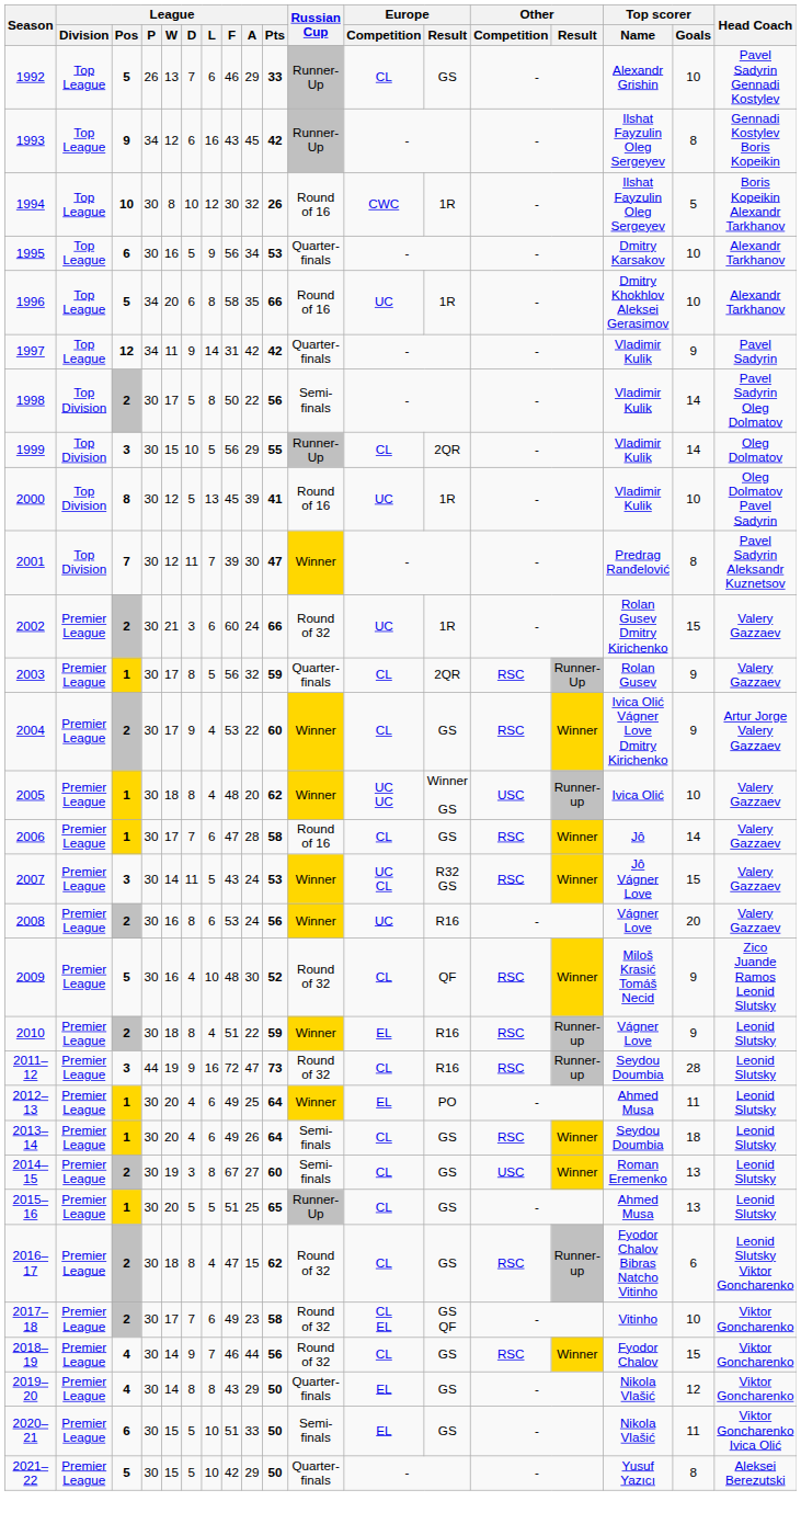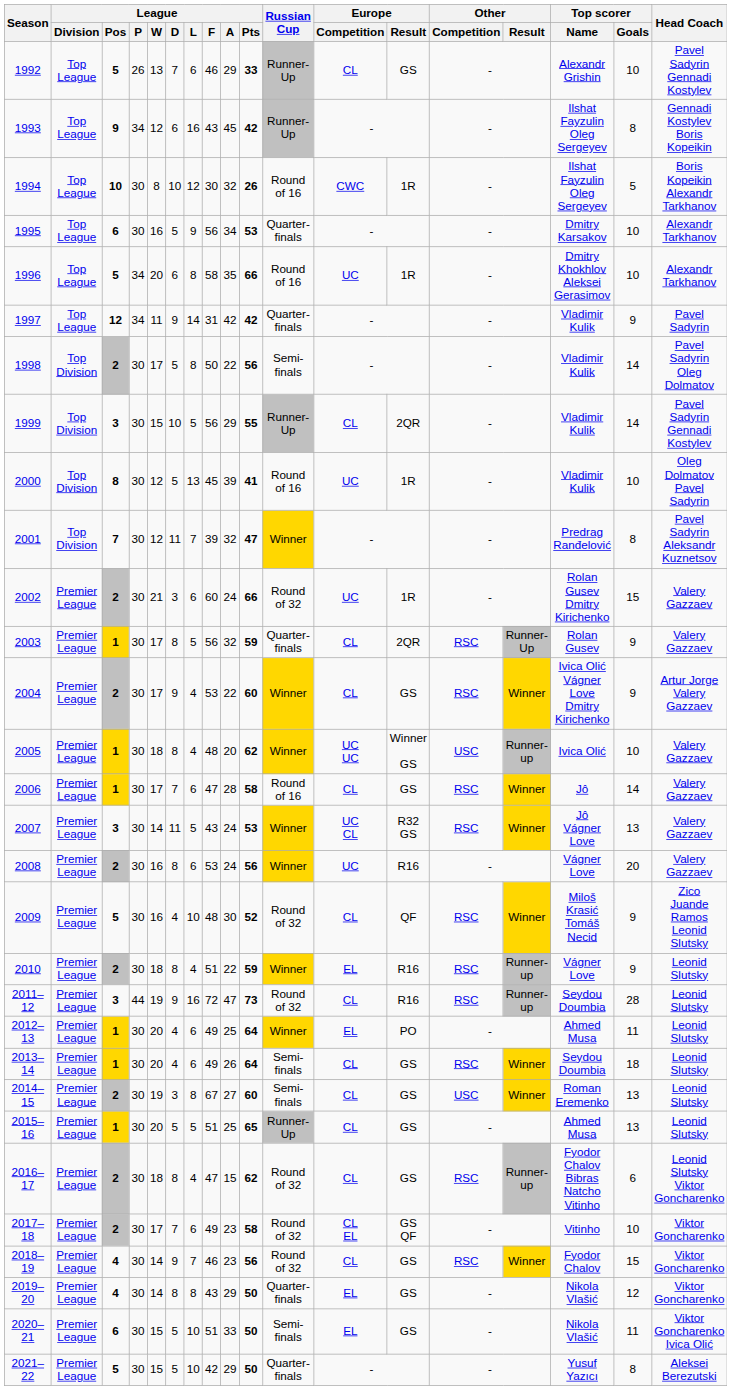 <table class="wikitable" style="text-align:center" width=100%>
 <tr>
 <th rowspan=2>Season</th>
 <th colspan=9>League</th>
 <th rowspan=2><a href='#'>Russian Cup</a></th>
 <th colspan=2>Europe</th>
 <th colspan=2>Other</th>
 <th colspan=2>Top scorer</th>
 <th rowspan=2>Head Coach</th>
 </tr>
 <tr>
 <th width=7%>Division</th>
 <th width=3%>Pos</th>
 <th width=3%>P</th>
 <th width=3%>W</th>
 <th width=3%>D</th>
 <th width=3%>L</th>
 <th width=3%>F</th>
 <th width=3%>A</th>
 <th width=3%>Pts</th>
 <th>Competition</th>
 <th>Result</th>
 <th>Competition</th>
 <th>Result</th>
 <th>Name</th>
 <th>Goals</th>
 </tr>
 <tr>
 <td align=center><a href='#'>1992</a></td>
 <td align=center><a href='#'>Top League</a></td>
 <td align=center><strong>5</strong></td>
 <td align=center>26</td>
 <td align=center>13</td>
 <td align=center>7</td>
 <td align=center>6</td>
 <td align=center>46</td>
 <td align=center>29</td>
 <td align=center><strong>33</strong></td>
 <td style="text-align:center; background:silver;">Runner-Up</td>
 <td align=center><a href='#'>CL</a></td>
 <td align=center>GS</td>
 <td colspan=2 align=center>-</td>
 <td align=center> <a href='#'>Alexandr Grishin</a></td>
 <td align=center>10</td>
 <td align=center> <a href='#'>Pavel Sadyrin</a> <br>  <a href='#'>Gennadi Kostylev</a></td>
 </tr>
 <tr>
 <td align=center><a href='#'>1993</a></td>
 <td align=center><a href='#'>Top League</a></td>
 <td align=center><strong>9</strong></td>
 <td align=center>34</td>
 <td align=center>12</td>
 <td align=center>6</td>
 <td align=center>16</td>
 <td align=center>43</td>
 <td align=center>45</td>
 <td align=center><strong>42</strong></td>
 <td style="text-align:center; background:silver;">Runner-Up</td>
 <td colspan=2 align=center>-</td>
 <td colspan=2 align=center>-</td>
 <td align=center> <a href='#'>Ilshat Fayzulin</a> <br>  <a href='#'>Oleg Sergeyev</a></td>
 <td align=center>8</td>
 <td align=center> <a href='#'>Gennadi Kostylev</a> <br>  <a href='#'>Boris Kopeikin</a></td>
 </tr>
 <tr>
 <td align=center><a href='#'>1994</a></td>
 <td align=center><a href='#'>Top League</a></td>
 <td align=center><strong>10</strong></td>
 <td align=center>30</td>
 <td align=center>8</td>
 <td align=center>10</td>
 <td align=center>12</td>
 <td align=center>30</td>
 <td align=center>32</td>
 <td align=center><strong>26</strong></td>
 <td align=center>Round of 16</td>
 <td align=center><a href='#'>CWC</a></td>
 <td align=center>1R</td>
 <td colspan=2 align=center>-</td>
 <td align=center> <a href='#'>Ilshat Fayzulin</a> <br>  <a href='#'>Oleg Sergeyev</a></td>
 <td align=center>5</td>
 <td align=center> <a href='#'>Boris Kopeikin</a> <br>  <a href='#'>Alexandr Tarkhanov</a></td>
 </tr>
 <tr>
 <td align=center><a href='#'>1995</a></td>
 <td align=center><a href='#'>Top League</a></td>
 <td align=center><strong>6</strong></td>
 <td align=center>30</td>
 <td align=center>16</td>
 <td align=center>5</td>
 <td align=center>9</td>
 <td align=center>56</td>
 <td align=center>34</td>
 <td align=center><strong>53</strong></td>
 <td align=center>Quarter-finals</td>
 <td colspan=2 align=center>-</td>
 <td colspan=2 align=center>-</td>
 <td align=center> <a href='#'>Dmitry Karsakov</a></td>
 <td align=center>10</td>
 <td align=center> <a href='#'>Alexandr Tarkhanov</a></td>
 </tr>
 <tr>
 <td align=center><a href='#'>1996</a></td>
 <td align=center><a href='#'>Top League</a></td>
 <td align=center><strong>5</strong></td>
 <td align=center>34</td>
 <td align=center>20</td>
 <td align=center>6</td>
 <td align=center>8</td>
 <td align=center>58</td>
 <td align=center>35</td>
 <td align=center><strong>66</strong></td>
 <td align=center>Round of 16</td>
 <td align=center><a href='#'>UC</a></td>
 <td align=center>1R</td>
 <td colspan=2 align=center>-</td>
 <td align=center> <a href='#'>Dmitry Khokhlov</a> <br>  <a href='#'>Aleksei Gerasimov</a></td>
 <td align=center>10</td>
 <td align=center> <a href='#'>Alexandr Tarkhanov</a></td>
 </tr>
 <tr>
 <td align=center><a href='#'>1997</a></td>
 <td align=center><a href='#'>Top League</a></td>
 <td align=center><strong>12</strong></td>
 <td align=center>34</td>
 <td align=center>11</td>
 <td align=center>9</td>
 <td align=center>14</td>
 <td align=center>31</td>
 <td align=center>42</td>
 <td align=center><strong>42</strong></td>
 <td align=center>Quarter-finals</td>
 <td colspan=2 align=center>-</td>
 <td colspan=2 align=center>-</td>
 <td align=center> <a href='#'>Vladimir Kulik</a></td>
 <td align=center>9</td>
 <td align=center> <a href='#'>Pavel Sadyrin</a></td>
 </tr>
 <tr>
 <td align=center><a href='#'>1998</a></td>
 <td align=center><a href='#'>Top Division</a></td>
 <td style="text-align:center; background:silver;"><strong>2</strong></td>
 <td align=center>30</td>
 <td align=center>17</td>
 <td align=center>5</td>
 <td align=center>8</td>
 <td align=center>50</td>
 <td align=center>22</td>
 <td align=center><strong>56</strong></td>
 <td style="text-align:center; background:bronze;">Semi-finals</td>
 <td colspan=2 align=center>-</td>
 <td colspan=2 align=center>-</td>
 <td align=center> <a href='#'>Vladimir Kulik</a></td>
 <td align=center>14</td>
 <td align=center> <a href='#'>Pavel Sadyrin</a> <br>  <a href='#'>Oleg Dolmatov</a></td>
 </tr>
 <tr>
 <td align=center><a href='#'>1999</a></td>
 <td align=center><a href='#'>Top Division</a></td>
 <td style="text-align:center; background:bronze;"><strong>3</strong></td>
 <td align=center>30</td>
 <td align=center>15</td>
 <td align=center>10</td>
 <td align=center>5</td>
 <td align=center>56</td>
 <td align=center>29</td>
 <td align=center><strong>55</strong></td>
 <td style="text-align:center; background:silver;">Runner-Up</td>
 <td align=center><a href='#'>CL</a></td>
 <td align=center>2QR</td>
 <td colspan=2 align=center>-</td>
 <td align=center> <a href='#'>Vladimir Kulik</a></td>
 <td align=center>14</td>
-<td align=center> <a href='#'>Oleg Dolmatov</a></td>
+<td align=center> <a href='#'>Pavel Sadyrin</a> <br>  <a href='#'>Gennadi Kostylev</a></td>
 </tr>
 <tr>
 <td align=center><a href='#'>2000</a></td>
 <td align=center><a href='#'>Top Division</a></td>
 <td align=center><strong>8</strong></td>
 <td align=center>30</td>
 <td align=center>12</td>
 <td align=center>5</td>
 <td align=center>13</td>
 <td align=center>45</td>
 <td align=center>39</td>
 <td align=center><strong>41</strong></td>
 <td align=center>Round of 16</td>
 <td align=center><a href='#'>UC</a></td>
 <td align=center>1R</td>
 <td colspan=2 align=center>-</td>
 <td align=center> <a href='#'>Vladimir Kulik</a></td>
 <td align=center>10</td>
 <td align=center> <a href='#'>Oleg Dolmatov</a> <br>  <a href='#'>Pavel Sadyrin</a></td>
 </tr>
 <tr>
 <td align=center><a href='#'>2001</a></td>
 <td align=center><a href='#'>Top Division</a></td>
 <td align=center><strong>7</strong></td>
 <td align=center>30</td>
 <td align=center>12</td>
 <td align=center>11</td>
 <td align=center>7</td>
 <td align=center>39</td>
-<td align=center>30</td>
+<td align=center>32</td>
 <td align=center><strong>47</strong></td>
 <td style="text-align:center; background:gold;">Winner</td>
 <td colspan=2 align=center>-</td>
 <td colspan=2 align=center>-</td>
 <td align=center> <a href='#'>Predrag Ranđelović</a></td>
 <td align=center>8</td>
 <td align=center> <a href='#'>Pavel Sadyrin</a> <br>  <a href='#'>Aleksandr Kuznetsov</a></td>
 </tr>
 <tr>
 <td align=center><a href='#'>2002</a></td>
 <td align=center><a href='#'>Premier League</a></td>
 <td style="text-align:center; background:silver;"><strong>2</strong></td>
 <td align=center>30</td>
 <td align=center>21</td>
 <td align=center>3</td>
 <td align=center>6</td>
 <td align=center>60</td>
 <td align=center>24</td>
 <td align=center><strong>66</strong></td>
 <td align=center>Round of 32</td>
 <td align=center><a href='#'>UC</a></td>
 <td align=center>1R</td>
 <td colspan=2 align=center>-</td>
 <td align=center> <a href='#'>Rolan Gusev</a> <br>  <a href='#'>Dmitry Kirichenko</a></td>
 <td align=center>15</td>
 <td align=center> <a href='#'>Valery Gazzaev</a></td>
 </tr>
 <tr>
 <td align=center><a href='#'>2003</a></td>
 <td align=center><a href='#'>Premier League</a></td>
 <td style="text-align:center; background:gold;"><strong>1</strong></td>
 <td align=center>30</td>
 <td align=center>17</td>
 <td align=center>8</td>
 <td align=center>5</td>
 <td align=center>56</td>
 <td align=center>32</td>
 <td align=center><strong>59</strong></td>
 <td align=center>Quarter-finals</td>
 <td align=center><a href='#'>CL</a></td>
 <td align=center>2QR</td>
 <td align=center><a href='#'>RSC</a></td>
 <td style="text-align:center; background:silver;">Runner-Up</td>
 <td align=center> <a href='#'>Rolan Gusev</a></td>
 <td align=center>9</td>
 <td align=center> <a href='#'>Valery Gazzaev</a></td>
 </tr>
 <tr>
 <td align=center><a href='#'>2004</a></td>
 <td align=center><a href='#'>Premier League</a></td>
 <td style="text-align:center; background:silver;"><strong>2</strong></td>
 <td align=center>30</td>
 <td align=center>17</td>
 <td align=center>9</td>
 <td align=center>4</td>
 <td align=center>53</td>
 <td align=center>22</td>
 <td align=center><strong>60</strong></td>
 <td style="text-align:center; background:gold;">Winner</td>
 <td align=center><a href='#'>CL</a></td>
 <td align=center>GS</td>
 <td align=center><a href='#'>RSC</a></td>
 <td style="text-align:center; background:gold;">Winner</td>
 <td align=center> <a href='#'>Ivica Olić</a> <br>  <a href='#'>Vágner Love</a> <br>  <a href='#'>Dmitry Kirichenko</a></td>
 <td align=center>9</td>
 <td align=center> <a href='#'>Artur Jorge</a> <br>  <a href='#'>Valery Gazzaev</a></td>
 </tr>
 <tr>
 <td align=center><a href='#'>2005</a></td>
 <td align=center><a href='#'>Premier League</a></td>
 <td style="text-align:center; background:gold;"><strong>1</strong></td>
 <td align=center>30</td>
 <td align=center>18</td>
 <td align=center>8</td>
 <td align=center>4</td>
 <td align=center>48</td>
 <td align=center>20</td>
 <td align=center><strong>62</strong></td>
 <td style="text-align:center; background:gold;">Winner</td>
 <td align=center><a href='#'>UC</a> <br> <a href='#'>UC</a></td>
 <td><div>Winner</div> <br> GS</td>
 <td align=center><a href='#'>USC</a></td>
 <td style="text-align:center; background:silver;">Runner-up</td>
 <td align=center> <a href='#'>Ivica Olić</a></td>
 <td align=center>10</td>
 <td align=center> <a href='#'>Valery Gazzaev</a></td>
 </tr>
 <tr>
 <td align=center><a href='#'>2006</a></td>
 <td align=center><a href='#'>Premier League</a></td>
 <td style="text-align:center; background:gold;"><strong>1</strong></td>
 <td align=center>30</td>
 <td align=center>17</td>
 <td align=center>7</td>
 <td align=center>6</td>
 <td align=center>47</td>
 <td align=center>28</td>
 <td align=center><strong>58</strong></td>
 <td>Round of 16</td>
 <td align=center><a href='#'>CL</a></td>
 <td align=center>GS</td>
 <td align=center><a href='#'>RSC</a></td>
 <td style="text-align:center; background:gold;">Winner</td>
 <td align=center> <a href='#'>Jô</a></td>
 <td align=center>14</td>
 <td align=center> <a href='#'>Valery Gazzaev</a></td>
 </tr>
 <tr>
 <td align=center><a href='#'>2007</a></td>
 <td align=center><a href='#'>Premier League</a></td>
 <td style="text-align:center; background:bronze;"><strong>3</strong></td>
 <td align=center>30</td>
 <td align=center>14</td>
 <td align=center>11</td>
 <td align=center>5</td>
 <td align=center>43</td>
 <td align=center>24</td>
 <td align=center><strong>53</strong></td>
 <td style="text-align:center; background:gold;">Winner</td>
 <td align=center><a href='#'>UC</a> <br> <a href='#'>CL</a></td>
 <td align=center>R32 <br> GS</td>
 <td align=center><a href='#'>RSC</a></td>
 <td style="text-align:center; background:gold;">Winner</td>
 <td align=center> <a href='#'>Jô</a> <br>  <a href='#'>Vágner Love</a></td>
-<td align=center>15</td>
+<td align=center>13</td>
 <td align=center> <a href='#'>Valery Gazzaev</a></td>
 </tr>
 <tr>
 <td align=center><a href='#'>2008</a></td>
 <td align=center><a href='#'>Premier League</a></td>
 <td style="text-align:center; background:silver;"><strong>2</strong></td>
 <td align=center>30</td>
 <td align=center>16</td>
 <td align=center>8</td>
 <td align=center>6</td>
 <td align=center>53</td>
 <td align=center>24</td>
 <td align=center><strong>56</strong></td>
 <td style="text-align:center; background:gold;">Winner</td>
 <td align=center><a href='#'>UC</a></td>
 <td align=center>R16</td>
 <td colspan=2 align=center>-</td>
 <td align=center> <a href='#'>Vágner Love</a></td>
 <td align=center>20</td>
 <td align=center> <a href='#'>Valery Gazzaev</a></td>
 </tr>
 <tr>
 <td align=center><a href='#'>2009</a></td>
 <td align=center><a href='#'>Premier League</a></td>
 <td align=center><strong>5</strong></td>
 <td align=center>30</td>
 <td align=center>16</td>
 <td align=center>4</td>
 <td align=center>10</td>
 <td align=center>48</td>
 <td align=center>30</td>
 <td align=center><strong>52</strong></td>
 <td align=center>Round of 32</td>
 <td align=center><a href='#'>CL</a></td>
 <td align=center>QF</td>
 <td align=center><a href='#'>RSC</a></td>
 <td style="text-align:center; background:gold;">Winner</td>
 <td align=center> <a href='#'>Miloš Krasić</a> <br>  <a href='#'>Tomáš Necid</a></td>
 <td align=center>9</td>
 <td align=center> <a href='#'>Zico</a> <br>  <a href='#'>Juande Ramos</a> <br>  <a href='#'>Leonid Slutsky</a></td>
 </tr>
 <tr>
 <td align=center><a href='#'>2010</a></td>
 <td align=center><a href='#'>Premier League</a></td>
 <td style="text-align:center; background:silver;"><strong>2</strong></td>
 <td align=center>30</td>
 <td align=center>18</td>
 <td align=center>8</td>
 <td align=center>4</td>
 <td align=center>51</td>
 <td align=center>22</td>
 <td align=center><strong>59</strong></td>
 <td style="text-align:center; background:gold;">Winner</td>
 <td align=center><a href='#'>EL</a></td>
 <td align=center>R16</td>
 <td align=center><a href='#'>RSC</a></td>
 <td style="text-align:center; background:silver;">Runner-up</td>
 <td align=center> <a href='#'>Vágner Love</a></td>
 <td align=center>9</td>
 <td align=center> <a href='#'>Leonid Slutsky</a></td>
 </tr>
 <tr>
 <td align=center><a href='#'>2011–12</a></td>
 <td align=center><a href='#'>Premier League</a></td>
 <td style="text-align:center; background:bronze;"><strong>3</strong></td>
 <td align=center>44</td>
 <td align=center>19</td>
 <td align=center>9</td>
 <td align=center>16</td>
 <td align=center>72</td>
 <td align=center>47</td>
 <td align=center><strong>73</strong></td>
 <td align=center>Round of 32</td>
 <td align=center><a href='#'>CL</a></td>
 <td align=center>R16</td>
 <td align=center><a href='#'>RSC</a></td>
 <td style="text-align:center; background:silver;">Runner-up</td>
 <td align=center> <a href='#'>Seydou Doumbia</a></td>
 <td align=center>28</td>
 <td align=center> <a href='#'>Leonid Slutsky</a></td>
 </tr>
 <tr>
 <td align=center><a href='#'>2012–13</a></td>
 <td align=center><a href='#'>Premier League</a></td>
 <td style="text-align:center; background:gold;"><strong>1</strong></td>
 <td align=center>30</td>
 <td align=center>20</td>
 <td align=center>4</td>
 <td align=center>6</td>
 <td align=center>49</td>
 <td align=center>25</td>
 <td align=center><strong>64</strong></td>
 <td style="text-align:center; background:gold;">Winner</td>
 <td align=center><a href='#'>EL</a></td>
 <td align=center>PO</td>
 <td colspan=2 align=center>-</td>
 <td align=center> <a href='#'>Ahmed Musa</a></td>
 <td align=center>11</td>
 <td align=center> <a href='#'>Leonid Slutsky</a></td>
 </tr>
 <tr>
 <td align=center><a href='#'>2013–14</a></td>
 <td align=center><a href='#'>Premier League</a></td>
 <td style="text-align:center; background:gold;"><strong>1</strong></td>
 <td align=center>30</td>
 <td align=center>20</td>
 <td align=center>4</td>
 <td align=center>6</td>
 <td align=center>49</td>
 <td align=center>26</td>
 <td align=center><strong>64</strong></td>
 <td align=center>Semi-finals</td>
 <td align=center><a href='#'>CL</a></td>
 <td align=center>GS</td>
 <td align=center><a href='#'>RSC</a></td>
 <td style="text-align:center; background:gold;">Winner</td>
 <td align=center> <a href='#'>Seydou Doumbia</a></td>
 <td align=center>18</td>
 <td align=center> <a href='#'>Leonid Slutsky</a></td>
 </tr>
 <tr>
 <td align=center><a href='#'>2014–15</a></td>
 <td align=center><a href='#'>Premier League</a></td>
 <td style="text-align:center; background:silver;"><strong>2</strong></td>
 <td align=center>30</td>
 <td align=center>19</td>
 <td align=center>3</td>
 <td align=center>8</td>
 <td align=center>67</td>
 <td align=center>27</td>
 <td align=center><strong>60</strong></td>
 <td align=center>Semi-finals</td>
 <td align=center><a href='#'>CL</a></td>
 <td align=center>GS</td>
 <td align=center><a href='#'>USC</a></td>
 <td style="text-align:center; background:gold;">Winner</td>
 <td align=center> <a href='#'>Roman Eremenko</a></td>
 <td align=center>13</td>
 <td align=center> <a href='#'>Leonid Slutsky</a></td>
 </tr>
 <tr>
 <td align=center><a href='#'>2015–16</a></td>
 <td align=center><a href='#'>Premier League</a></td>
 <td style="text-align:center; background:gold;"><strong>1</strong></td>
 <td align=center>30</td>
 <td align=center>20</td>
 <td align=center>5</td>
 <td align=center>5</td>
 <td align=center>51</td>
 <td align=center>25</td>
 <td align=center><strong>65</strong></td>
 <td style="text-align:center; background:silver;">Runner-Up</td>
 <td align=center><a href='#'>CL</a></td>
 <td align=center>GS</td>
 <td colspan=2 align=center>-</td>
 <td align=center> <a href='#'>Ahmed Musa</a></td>
 <td align=center>13</td>
 <td align=center> <a href='#'>Leonid Slutsky</a></td>
 </tr>
 <tr>
 <td align=center><a href='#'>2016–17</a></td>
 <td align=center><a href='#'>Premier League</a></td>
 <td style="text-align:center; background:silver;"><strong>2</strong></td>
 <td align=center>30</td>
 <td align=center>18</td>
 <td align=center>8</td>
 <td align=center>4</td>
 <td align=center>47</td>
 <td align=center>15</td>
 <td align=center><strong>62</strong></td>
 <td align=center>Round of 32</td>
 <td align=center><a href='#'>CL</a></td>
 <td align=center>GS</td>
 <td align=center><a href='#'>RSC</a></td>
 <td style="text-align:center; background:silver;">Runner-up</td>
 <td align=center> <a href='#'>Fyodor Chalov</a> <br>  <a href='#'>Bibras Natcho</a> <br>  <a href='#'>Vitinho</a></td>
 <td align=center>6</td>
 <td align=center> <a href='#'>Leonid Slutsky</a> <br>  <a href='#'>Viktor Goncharenko</a></td>
 </tr>
 <tr>
 <td align=center><a href='#'>2017–18</a></td>
 <td align=center><a href='#'>Premier League</a></td>
 <td style="text-align:center; background:silver;"><strong>2</strong></td>
 <td align=center>30</td>
 <td align=center>17</td>
 <td align=center>7</td>
 <td align=center>6</td>
 <td align=center>49</td>
 <td align=center>23</td>
 <td align=center><strong>58</strong></td>
 <td align=center>Round of 32</td>
 <td align=center><a href='#'>CL</a> <br> <a href='#'>EL</a></td>
 <td align=center>GS <br> QF</td>
 <td colspan=2 align=center>-</td>
 <td align=center> <a href='#'>Vitinho</a></td>
 <td align=center>10</td>
 <td align=center> <a href='#'>Viktor Goncharenko</a></td>
 </tr>
 <tr>
 <td align=center><a href='#'>2018–19</a></td>
 <td align=center><a href='#'>Premier League</a></td>
 <td align=center><strong>4</strong></td>
 <td align=center>30</td>
 <td align=center>14</td>
 <td align=center>9</td>
 <td align=center>7</td>
 <td align=center>46</td>
-<td align=center>44</td>
+<td align=center>23</td>
 <td align=center><strong>56</strong></td>
 <td align=center>Round of 32</td>
 <td align=center><a href='#'>CL</a></td>
 <td align=center>GS</td>
 <td align=center><a href='#'>RSC</a></td>
 <td style="text-align:center; background:gold;">Winner</td>
 <td align=center> <a href='#'>Fyodor Chalov</a></td>
 <td align=center>15</td>
 <td align=center> <a href='#'>Viktor Goncharenko</a></td>
 </tr>
 <tr>
 <td align=center><a href='#'>2019–20</a></td>
 <td align=center><a href='#'>Premier League</a></td>
 <td align=center><strong>4</strong></td>
 <td align=center>30</td>
 <td align=center>14</td>
 <td align=center>8</td>
 <td align=center>8</td>
 <td align=center>43</td>
 <td align=center>29</td>
 <td align=center><strong>50</strong></td>
 <td align=center>Quarter-finals</td>
 <td align=center><a href='#'>EL</a></td>
 <td align=center>GS</td>
 <td colspan=2 align=center>-</td>
 <td align=center> <a href='#'>Nikola Vlašić</a></td>
 <td align=center>12</td>
 <td align=center> <a href='#'>Viktor Goncharenko</a></td>
 </tr>
 <tr>
 <td align=center><a href='#'>2020–21</a></td>
 <td align=center><a href='#'>Premier League</a></td>
 <td align=center><strong>6</strong></td>
 <td align=center>30</td>
 <td align=center>15</td>
 <td align=center>5</td>
 <td align=center>10</td>
 <td align=center>51</td>
 <td align=center>33</td>
 <td align=center><strong>50</strong></td>
 <td align=center>Semi-finals</td>
 <td align=center><a href='#'>EL</a></td>
 <td align=center>GS</td>
 <td colspan=2 align=center>-</td>
 <td align=center> <a href='#'>Nikola Vlašić</a></td>
 <td align=center>11</td>
 <td align=center> <a href='#'>Viktor Goncharenko</a> <br>  <a href='#'>Ivica Olić</a></td>
 </tr>
 <tr>
 <td align=center><a href='#'>2021–22</a></td>
 <td align=center><a href='#'>Premier League</a></td>
 <td align=center><strong>5</strong></td>
 <td align=center>30</td>
 <td align=center>15</td>
 <td align=center>5</td>
 <td align=center>10</td>
 <td align=center>42</td>
 <td align=center>29</td>
 <td align=center><strong>50</strong></td>
 <td align=center>Quarter-finals</td>
 <td colspan=2 align=center>-</td>
 <td colspan=2 align=center>-</td>
 <td align=center> <a href='#'>Yusuf Yazıcı</a></td>
 <td align=center>8</td>
 <td align=center> <a href='#'>Aleksei Berezutski</a></td>
 </tr>
 </table>
